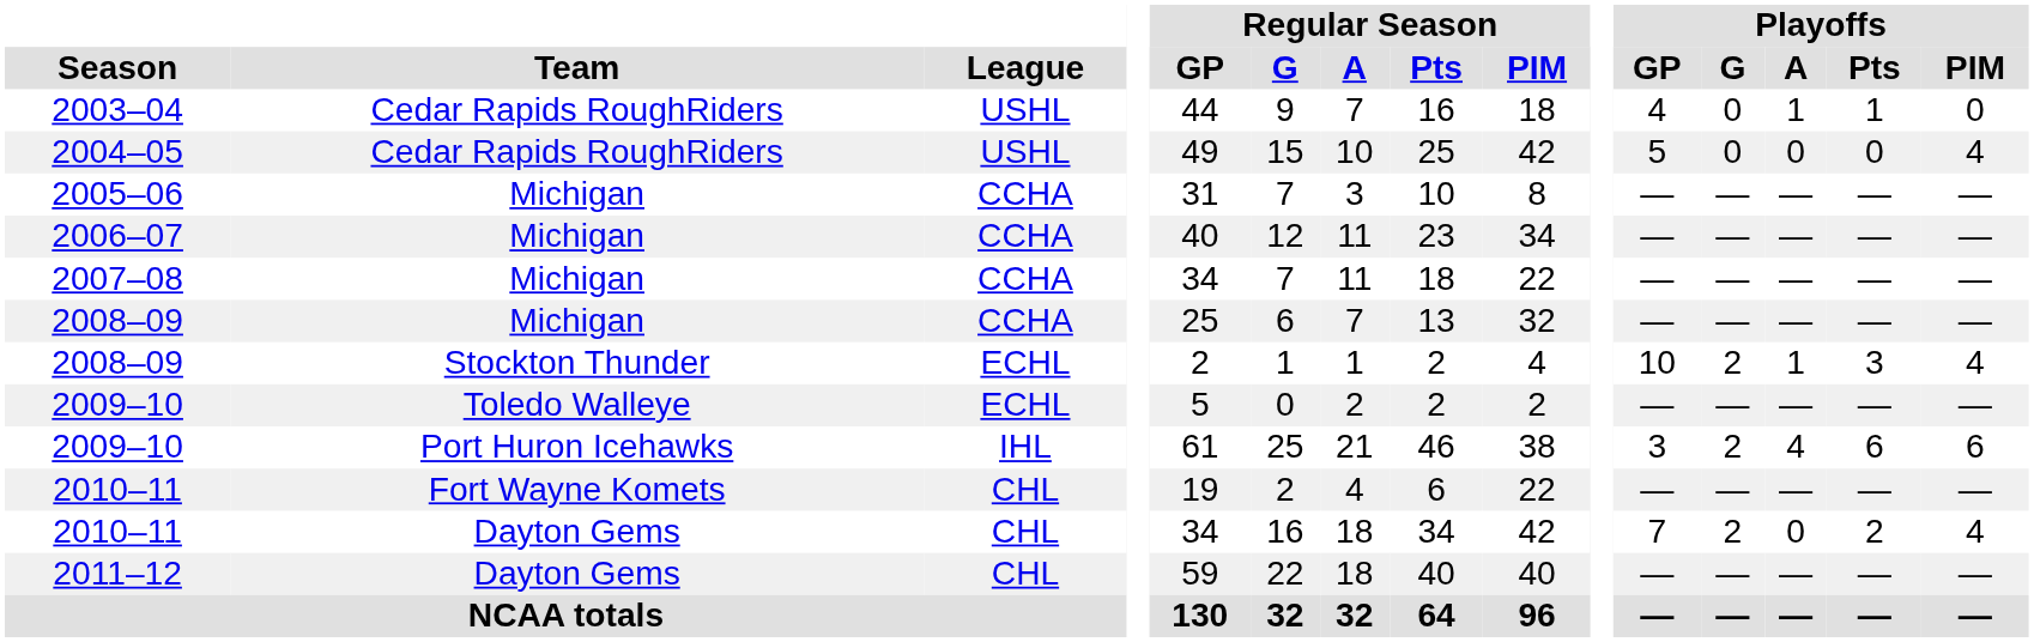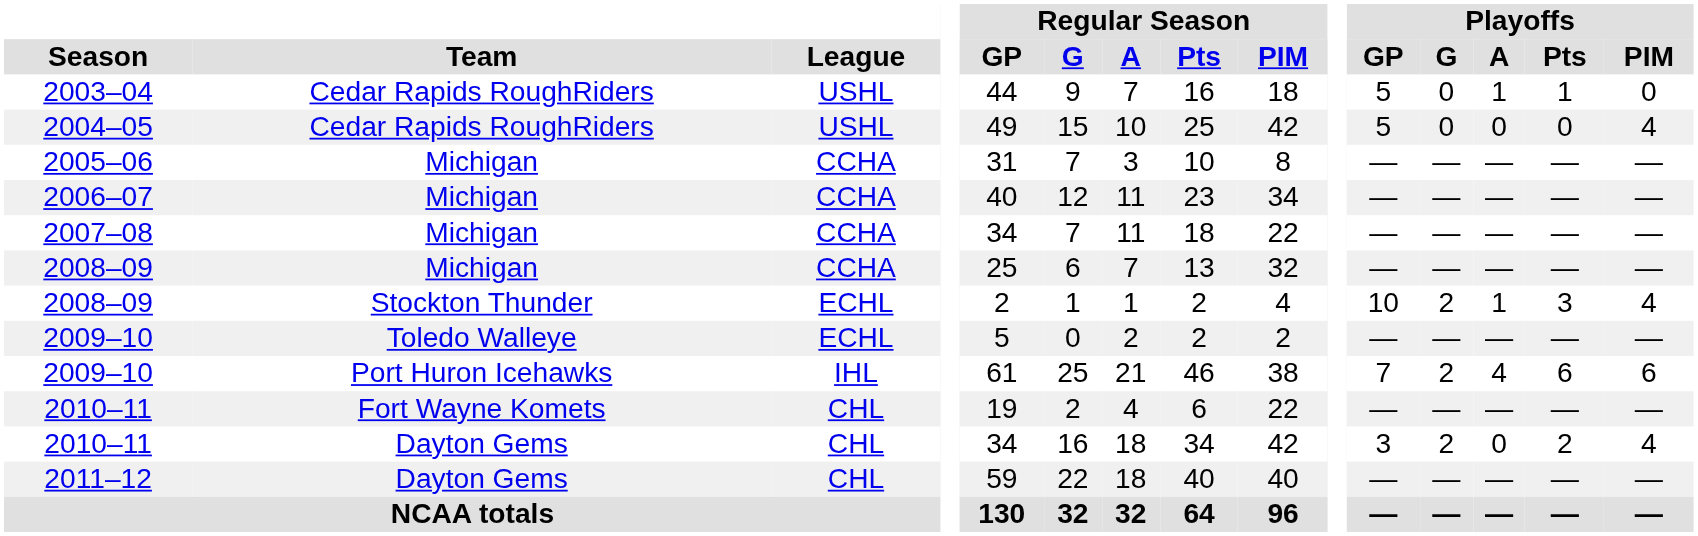 <table border="0" cellpadding="1" cellspacing="0" style="text-align:center; width:60em">
 <tr bgcolor="#e0e0e0">
 <th colspan="3"  bgcolor="#ffffff"> </th>
 <th rowspan="99" bgcolor="#ffffff"> </th>
 <th colspan="5">Regular Season</th>
 <th rowspan="99" bgcolor="#ffffff"> </th>
 <th colspan="5">Playoffs</th>
 </tr>
 <tr bgcolor="#e0e0e0">
 <th>Season</th>
 <th>Team</th>
 <th>League</th>
 <th>GP</th>
 <th><a href='#'>G</a></th>
 <th><a href='#'>A</a></th>
 <th><a href='#'>Pts</a></th>
 <th><a href='#'>PIM</a></th>
 <th>GP</th>
 <th>G</th>
 <th>A</th>
 <th>Pts</th>
 <th>PIM</th>
 </tr>
 <tr>
 <td><a href='#'>2003–04</a></td>
 <td><a href='#'>Cedar Rapids RoughRiders</a></td>
 <td><a href='#'>USHL</a></td>
 <td>44</td>
 <td>9</td>
 <td>7</td>
 <td>16</td>
 <td>18</td>
-<td>4</td>
+<td>5</td>
 <td>0</td>
 <td>1</td>
 <td>1</td>
 <td>0</td>
 </tr>
 <tr bgcolor="f0f0f0">
 <td><a href='#'>2004–05</a></td>
 <td><a href='#'>Cedar Rapids RoughRiders</a></td>
 <td><a href='#'>USHL</a></td>
 <td>49</td>
 <td>15</td>
 <td>10</td>
 <td>25</td>
 <td>42</td>
 <td>5</td>
 <td>0</td>
 <td>0</td>
 <td>0</td>
 <td>4</td>
 </tr>
 <tr>
 <td><a href='#'>2005–06</a></td>
 <td><a href='#'>Michigan</a></td>
 <td><a href='#'>CCHA</a></td>
 <td>31</td>
 <td>7</td>
 <td>3</td>
 <td>10</td>
 <td>8</td>
 <td>—</td>
 <td>—</td>
 <td>—</td>
 <td>—</td>
 <td>—</td>
 </tr>
 <tr bgcolor="f0f0f0">
 <td><a href='#'>2006–07</a></td>
 <td><a href='#'>Michigan</a></td>
 <td><a href='#'>CCHA</a></td>
 <td>40</td>
 <td>12</td>
 <td>11</td>
 <td>23</td>
 <td>34</td>
 <td>—</td>
 <td>—</td>
 <td>—</td>
 <td>—</td>
 <td>—</td>
 </tr>
 <tr>
 <td><a href='#'>2007–08</a></td>
 <td><a href='#'>Michigan</a></td>
 <td><a href='#'>CCHA</a></td>
 <td>34</td>
 <td>7</td>
 <td>11</td>
 <td>18</td>
 <td>22</td>
 <td>—</td>
 <td>—</td>
 <td>—</td>
 <td>—</td>
 <td>—</td>
 </tr>
 <tr bgcolor="f0f0f0">
 <td><a href='#'>2008–09</a></td>
 <td><a href='#'>Michigan</a></td>
 <td><a href='#'>CCHA</a></td>
 <td>25</td>
 <td>6</td>
 <td>7</td>
 <td>13</td>
 <td>32</td>
 <td>—</td>
 <td>—</td>
 <td>—</td>
 <td>—</td>
 <td>—</td>
 </tr>
 <tr>
 <td><a href='#'>2008–09</a></td>
 <td><a href='#'>Stockton Thunder</a></td>
 <td><a href='#'>ECHL</a></td>
 <td>2</td>
 <td>1</td>
 <td>1</td>
 <td>2</td>
 <td>4</td>
 <td>10</td>
 <td>2</td>
 <td>1</td>
 <td>3</td>
 <td>4</td>
 </tr>
 <tr bgcolor="f0f0f0">
 <td><a href='#'>2009–10</a></td>
 <td><a href='#'>Toledo Walleye</a></td>
 <td><a href='#'>ECHL</a></td>
 <td>5</td>
 <td>0</td>
 <td>2</td>
 <td>2</td>
 <td>2</td>
 <td>—</td>
 <td>—</td>
 <td>—</td>
 <td>—</td>
 <td>—</td>
 </tr>
 <tr>
 <td><a href='#'>2009–10</a></td>
 <td><a href='#'>Port Huron Icehawks</a></td>
 <td><a href='#'>IHL</a></td>
 <td>61</td>
 <td>25</td>
 <td>21</td>
 <td>46</td>
 <td>38</td>
-<td>3</td>
+<td>7</td>
 <td>2</td>
 <td>4</td>
 <td>6</td>
 <td>6</td>
 </tr>
 <tr bgcolor="f0f0f0">
 <td><a href='#'>2010–11</a></td>
 <td><a href='#'>Fort Wayne Komets</a></td>
 <td><a href='#'>CHL</a></td>
 <td>19</td>
 <td>2</td>
 <td>4</td>
 <td>6</td>
 <td>22</td>
 <td>—</td>
 <td>—</td>
 <td>—</td>
 <td>—</td>
 <td>—</td>
 </tr>
 <tr>
 <td><a href='#'>2010–11</a></td>
 <td><a href='#'>Dayton Gems</a></td>
 <td><a href='#'>CHL</a></td>
 <td>34</td>
 <td>16</td>
 <td>18</td>
 <td>34</td>
 <td>42</td>
-<td>7</td>
+<td>3</td>
 <td>2</td>
 <td>0</td>
 <td>2</td>
 <td>4</td>
 </tr>
 <tr bgcolor="f0f0f0">
 <td><a href='#'>2011–12</a></td>
 <td><a href='#'>Dayton Gems</a></td>
 <td><a href='#'>CHL</a></td>
 <td>59</td>
 <td>22</td>
 <td>18</td>
 <td>40</td>
 <td>40</td>
 <td>—</td>
 <td>—</td>
 <td>—</td>
 <td>—</td>
 <td>—</td>
 </tr>
 <tr bgcolor="#e0e0e0">
 <th colspan="3">NCAA totals</th>
 <th>130</th>
 <th>32</th>
 <th>32</th>
 <th>64</th>
 <th>96</th>
 <th>—</th>
 <th>—</th>
 <th>—</th>
 <th>—</th>
 <th>—</th>
 </tr>
 </table>
